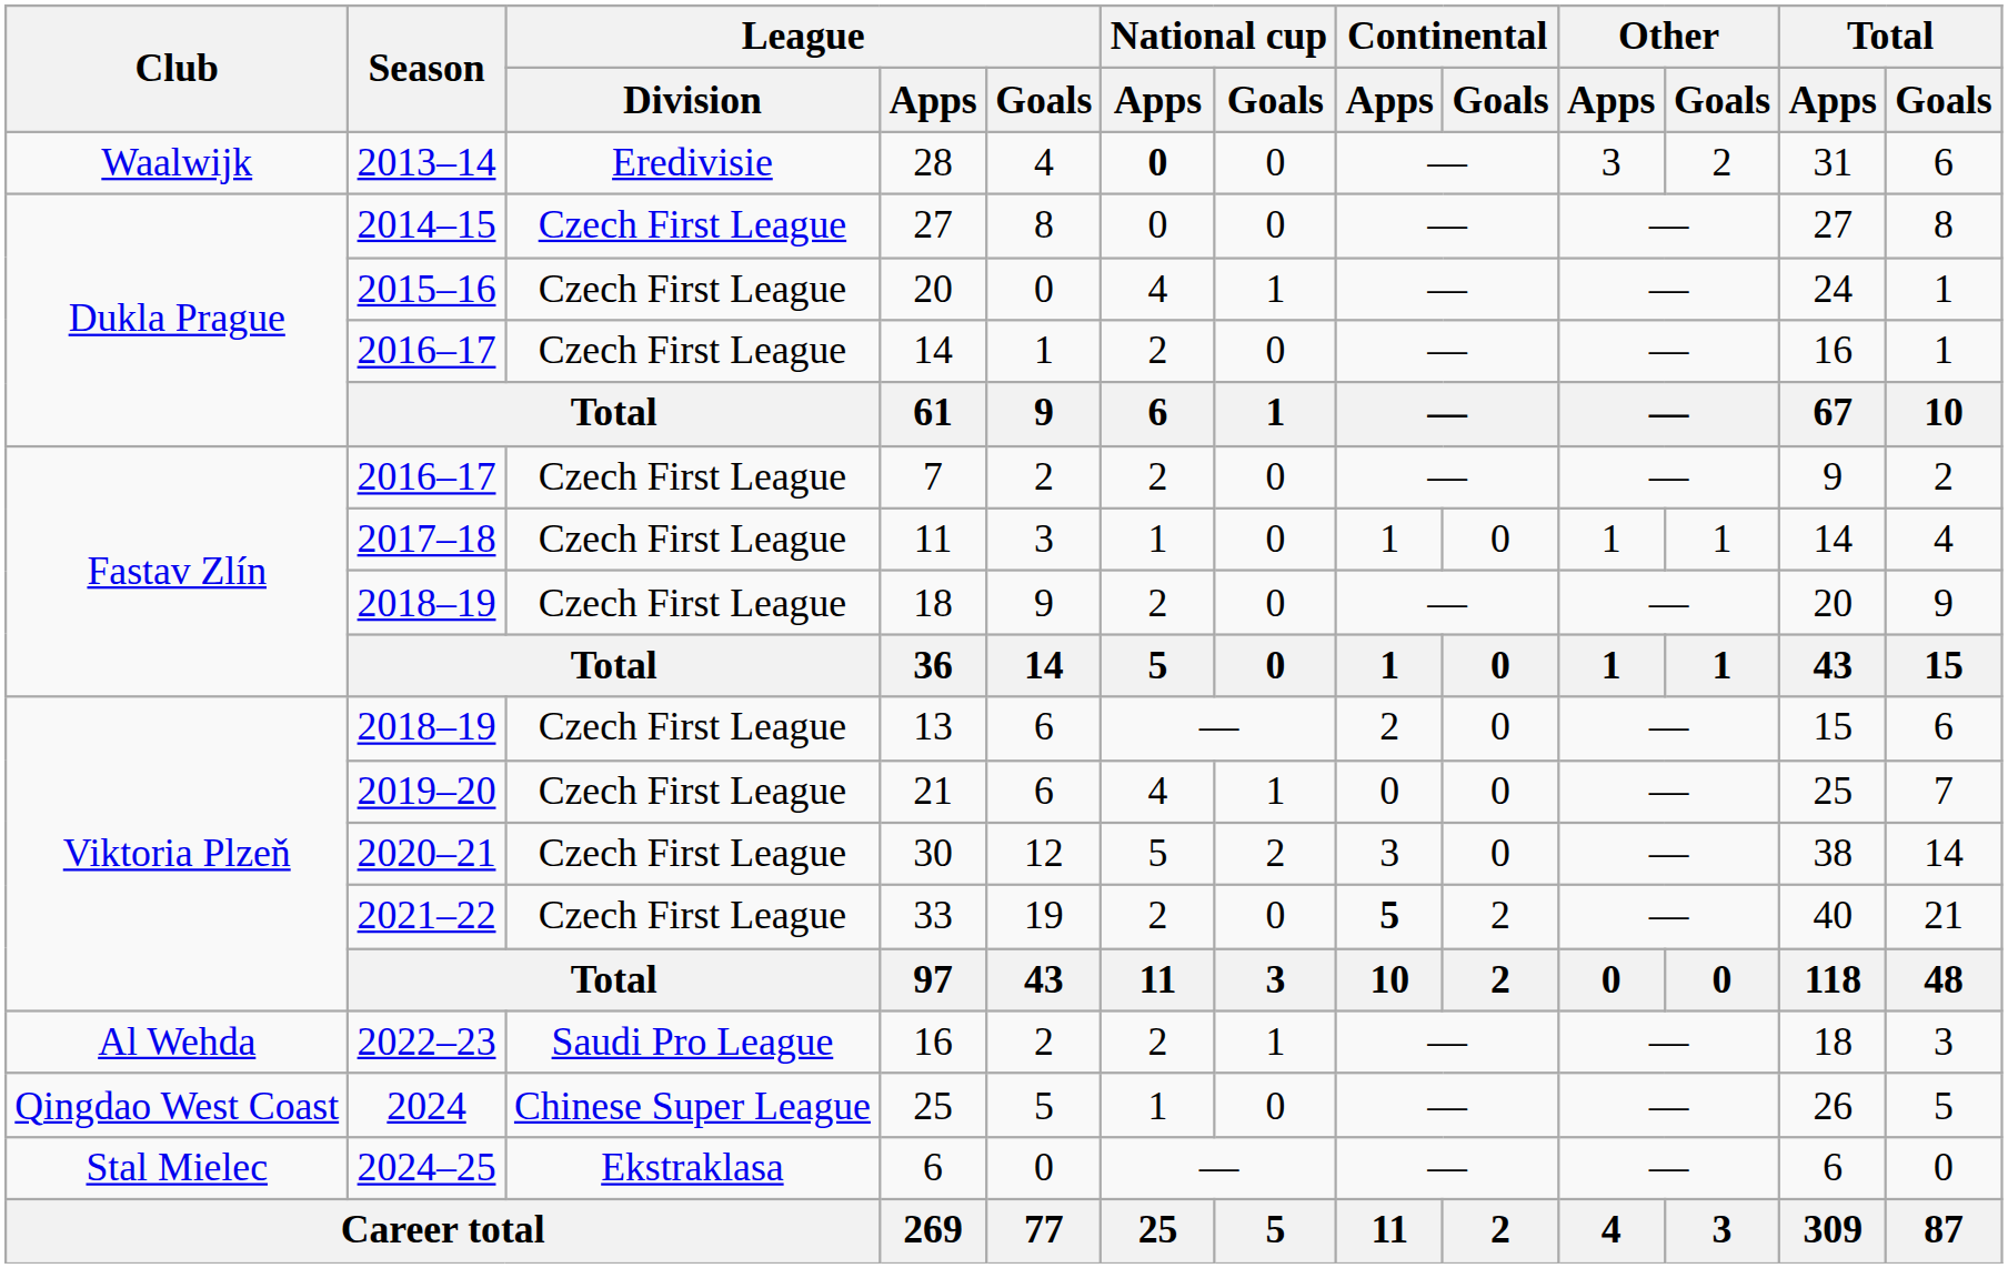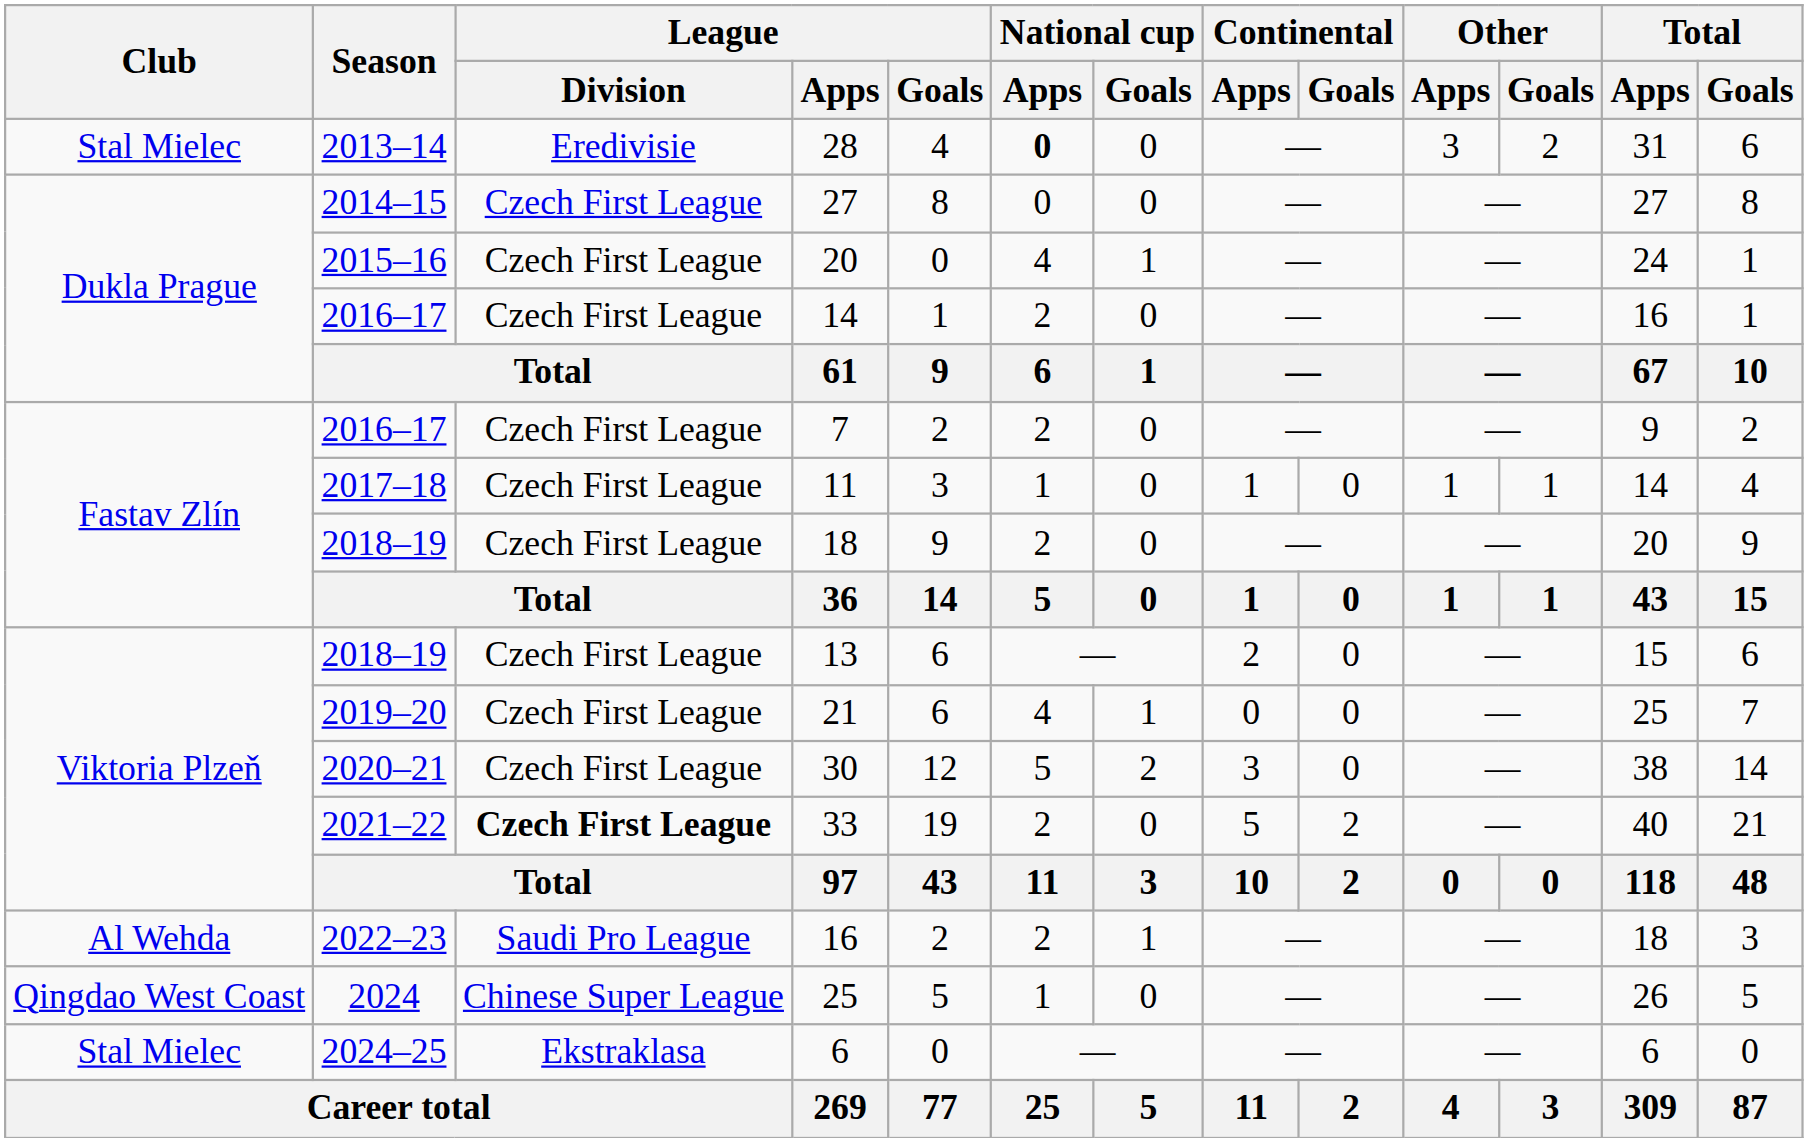 <table class="wikitable" style="text-align:center">
 <tr>
 <th rowspan="2">Club</th>
 <th rowspan="2">Season</th>
 <th colspan="3">League</th>
 <th colspan="2">National cup</th>
 <th colspan="2">Continental</th>
 <th colspan="2">Other</th>
 <th colspan="2">Total</th>
 </tr>
 <tr>
 <th>Division</th>
 <th>Apps</th>
 <th>Goals</th>
 <th>Apps</th>
 <th>Goals</th>
 <th>Apps</th>
 <th>Goals</th>
 <th>Apps</th>
 <th>Goals</th>
 <th>Apps</th>
 <th>Goals</th>
 </tr>
 <tr>
-<td><a href='#'>Waalwijk</a></td>
+<td><a href='#'>Stal Mielec</a></td>
 <td><a href='#'>2013–14</a></td>
 <td><a href='#'>Eredivisie</a></td>
 <td>28</td>
 <td>4</td>
 <td><strong>0</strong></td>
 <td>0</td>
 <td colspan="2">—</td>
 <td>3</td>
 <td>2</td>
 <td>31</td>
 <td>6</td>
 </tr>
 <tr>
 <td rowspan="4"><a href='#'>Dukla Prague</a></td>
 <td><a href='#'>2014–15</a></td>
 <td><a href='#'>Czech First League</a></td>
 <td>27</td>
 <td>8</td>
 <td>0</td>
 <td>0</td>
 <td colspan="2">—</td>
 <td colspan="2">—</td>
 <td>27</td>
 <td>8</td>
 </tr>
 <tr>
 <td><a href='#'>2015–16</a></td>
 <td>Czech First League</td>
 <td>20</td>
 <td>0</td>
 <td>4</td>
 <td>1</td>
 <td colspan="2">—</td>
 <td colspan="2">—</td>
 <td>24</td>
 <td>1</td>
 </tr>
 <tr>
 <td><a href='#'>2016–17</a></td>
 <td>Czech First League</td>
 <td>14</td>
 <td>1</td>
 <td>2</td>
 <td>0</td>
 <td colspan="2">—</td>
 <td colspan="2">—</td>
 <td>16</td>
 <td>1</td>
 </tr>
 <tr>
 <th colspan="2">Total</th>
 <th>61</th>
 <th>9</th>
 <th>6</th>
 <th>1</th>
 <th colspan="2">—</th>
 <th colspan="2">—</th>
 <th>67</th>
 <th>10</th>
 </tr>
 <tr>
 <td rowspan="4"><a href='#'>Fastav Zlín</a></td>
 <td><a href='#'>2016–17</a></td>
 <td>Czech First League</td>
 <td>7</td>
 <td>2</td>
 <td>2</td>
 <td>0</td>
 <td colspan="2">—</td>
 <td colspan="2">—</td>
 <td>9</td>
 <td>2</td>
 </tr>
 <tr>
 <td><a href='#'>2017–18</a></td>
 <td>Czech First League</td>
 <td>11</td>
 <td>3</td>
 <td>1</td>
 <td>0</td>
 <td>1</td>
 <td>0</td>
 <td>1</td>
 <td>1</td>
 <td>14</td>
 <td>4</td>
 </tr>
 <tr>
 <td><a href='#'>2018–19</a></td>
 <td>Czech First League</td>
 <td>18</td>
 <td>9</td>
 <td>2</td>
 <td>0</td>
 <td colspan="2">—</td>
 <td colspan="2">—</td>
 <td>20</td>
 <td>9</td>
 </tr>
 <tr>
 <th colspan="2">Total</th>
 <th>36</th>
 <th>14</th>
 <th>5</th>
 <th>0</th>
 <th>1</th>
 <th>0</th>
 <th>1</th>
 <th>1</th>
 <th>43</th>
 <th>15</th>
 </tr>
 <tr>
 <td rowspan="5"><a href='#'>Viktoria Plzeň</a></td>
 <td><a href='#'>2018–19</a></td>
 <td>Czech First League</td>
 <td>13</td>
 <td>6</td>
 <td colspan="2">—</td>
 <td>2</td>
 <td>0</td>
 <td colspan="2">—</td>
 <td>15</td>
 <td>6</td>
 </tr>
 <tr>
 <td><a href='#'>2019–20</a></td>
 <td>Czech First League</td>
 <td>21</td>
 <td>6</td>
 <td>4</td>
 <td>1</td>
 <td>0</td>
 <td>0</td>
 <td colspan="2">—</td>
 <td>25</td>
 <td>7</td>
 </tr>
 <tr>
 <td><a href='#'>2020–21</a></td>
 <td>Czech First League</td>
 <td>30</td>
 <td>12</td>
 <td>5</td>
 <td>2</td>
 <td>3</td>
 <td>0</td>
 <td colspan="2">—</td>
 <td>38</td>
 <td>14</td>
 </tr>
 <tr>
 <td><a href='#'>2021–22</a></td>
-<td>Czech First League</td>
+<td><strong>Czech First League</strong></td>
 <td>33</td>
 <td>19</td>
 <td>2</td>
 <td>0</td>
-<td><strong>5</strong></td>
+<td>5</td>
 <td>2</td>
 <td colspan="2">—</td>
 <td>40</td>
 <td>21</td>
 </tr>
 <tr>
 <th colspan="2">Total</th>
 <th>97</th>
 <th>43</th>
 <th>11</th>
 <th>3</th>
 <th>10</th>
 <th>2</th>
 <th>0</th>
 <th>0</th>
 <th>118</th>
 <th>48</th>
 </tr>
 <tr>
 <td><a href='#'>Al Wehda</a></td>
 <td><a href='#'>2022–23</a></td>
 <td><a href='#'>Saudi Pro League</a></td>
 <td>16</td>
 <td>2</td>
 <td>2</td>
 <td>1</td>
 <td colspan="2">—</td>
 <td colspan="2">—</td>
 <td>18</td>
 <td>3</td>
 </tr>
 <tr>
 <td><a href='#'>Qingdao West Coast</a></td>
 <td><a href='#'>2024</a></td>
 <td><a href='#'>Chinese Super League</a></td>
 <td>25</td>
 <td>5</td>
 <td>1</td>
 <td>0</td>
 <td colspan="2">—</td>
 <td colspan="2">—</td>
 <td>26</td>
 <td>5</td>
 </tr>
 <tr>
 <td><a href='#'>Stal Mielec</a></td>
 <td><a href='#'>2024–25</a></td>
 <td><a href='#'>Ekstraklasa</a></td>
 <td>6</td>
 <td>0</td>
 <td colspan="2">—</td>
 <td colspan="2">—</td>
 <td colspan="2">—</td>
 <td>6</td>
 <td>0</td>
 </tr>
 <tr>
 <th colspan="3">Career total</th>
 <th>269</th>
 <th>77</th>
 <th>25</th>
 <th>5</th>
 <th>11</th>
 <th>2</th>
 <th>4</th>
 <th>3</th>
 <th>309</th>
 <th>87</th>
 </tr>
 </table>
